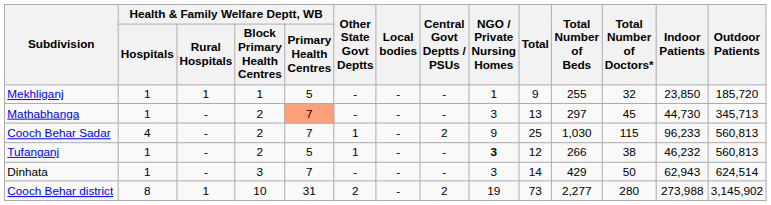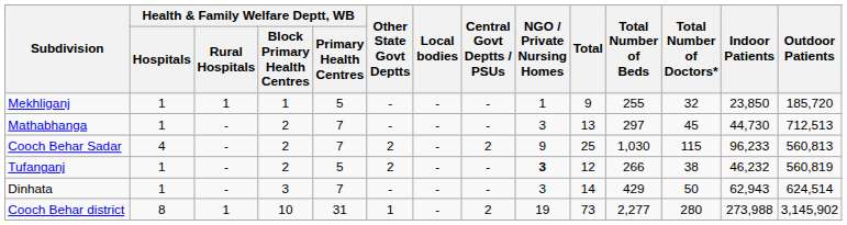 <table class="wikitable" style="text-align:center;font-size: 9pt">
 <tr>
 <th width="110" rowspan="2">Subdivision</th>
 <th width="160" colspan="4" rowspan="1">Health & Family Welfare Deptt, WB</th>
 <th widthspan="110" rowspan="2">Other<br>State<br>Govt<br>Deptts</th>
 <th widthspan="110" rowspan="2">Local<br>bodies</th>
 <th widthspan="110" rowspan="2">Central<br>Govt<br>Deptts /<br>PSUs</th>
 <th widthspan="110" rowspan="2">NGO /<br>Private<br>Nursing<br>Homes</th>
 <th widthspan="110" rowspan="2">Total</th>
 <th widthspan="110" rowspan="2">Total<br>Number<br>of<br>Beds</th>
 <th widthspan="110" rowspan="2">Total<br>Number<br>of<br>Doctors*</th>
 <th widthspan="130" rowspan="2">Indoor<br>Patients</th>
 <th widthspan="130" rowspan="2">Outdoor<br>Patients</th>
 </tr>
 <tr>
 <th width="40">Hospitals<br></th>
 <th width="40">Rural<br>Hospitals<br></th>
 <th width="40">Block<br>Primary<br>Health<br>Centres<br></th>
 <th width="40">Primary<br>Health<br>Centres<br></th>
 </tr>
 <tr>
 <td align=left><a href='#'>Mekhliganj</a></td>
 <td align="center">1</td>
 <td align="center">1</td>
 <td align="center">1</td>
 <td align="center">5</td>
 <td align="center">-</td>
 <td align="center">-</td>
 <td align="center">-</td>
 <td align="center">1</td>
 <td align="center">9</td>
 <td align="center">255</td>
 <td align="center">32</td>
 <td align="center">23,850</td>
 <td align="center">185,720</td>
 </tr>
 <tr>
 <td align=left><a href='#'>Mathabhanga</a></td>
 <td align="center">1</td>
 <td align="center">-</td>
 <td align="center">2</td>
-<td align="center" style="background: lightsalmon;">7</td>
+<td align="center">7</td>
 <td align="center">-</td>
 <td align="center">-</td>
 <td align="center">-</td>
 <td align="center">3</td>
 <td align="center">13</td>
 <td align="center">297</td>
 <td align="center">45</td>
 <td align="center">44,730</td>
-<td align="center">345,713</td>
+<td align="center">712,513</td>
 </tr>
 <tr>
 <td align=left><a href='#'>Cooch Behar Sadar</a></td>
 <td align="center">4</td>
 <td align="center">-</td>
 <td align="center">2</td>
 <td align="center">7</td>
-<td align="center">1</td>
+<td align="center">2</td>
 <td align="center">-</td>
 <td align="center">2</td>
 <td align="center">9</td>
 <td align="center">25</td>
 <td align="center">1,030</td>
 <td align="center">115</td>
 <td align="center">96,233</td>
 <td align="center">560,813</td>
 </tr>
 <tr>
 <td align=left><a href='#'>Tufanganj</a></td>
 <td align="center">1</td>
 <td align="center">-</td>
 <td align="center">2</td>
 <td align="center">5</td>
-<td align="center">1</td>
+<td align="center">2</td>
 <td align="center">-</td>
 <td align="center">-</td>
 <td align="center"><strong>3</strong></td>
 <td align="center">12</td>
 <td align="center">266</td>
 <td align="center">38</td>
 <td align="center">46,232</td>
-<td align="center">560,813</td>
+<td align="center">560,819</td>
 </tr>
 <tr>
 <td align=left>Dinhata</td>
 <td align="center">1</td>
 <td align="center">-</td>
 <td align="center">3</td>
 <td align="center">7</td>
 <td align="center">-</td>
 <td align="center">-</td>
 <td align="center">-</td>
 <td align="center">3</td>
 <td align="center">14</td>
 <td align="center">429</td>
 <td align="center">50</td>
 <td align="center">62,943</td>
 <td align="center">624,514</td>
 </tr>
 <tr>
 <td align=left><a href='#'>Cooch Behar district</a></td>
 <td align="center">8</td>
 <td align="center">1</td>
 <td align="center">10</td>
 <td align="center">31</td>
-<td align="center">2</td>
+<td align="center">1</td>
 <td align="center">-</td>
 <td align="center">2</td>
 <td align="center">19</td>
 <td align="center">73</td>
 <td align="center">2,277</td>
 <td align="center">280</td>
 <td align="center">273,988</td>
 <td align="center">3,145,902</td>
 </tr>
 <tr>
 </tr>
 </table>
